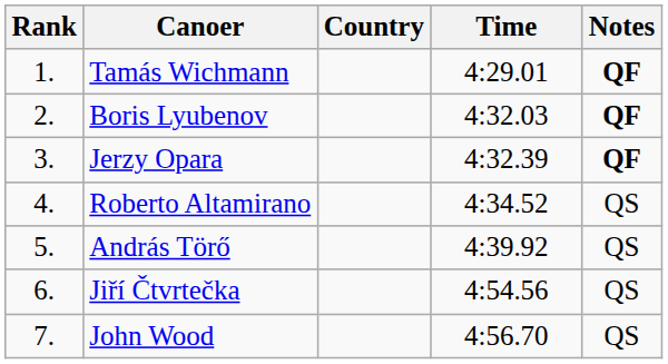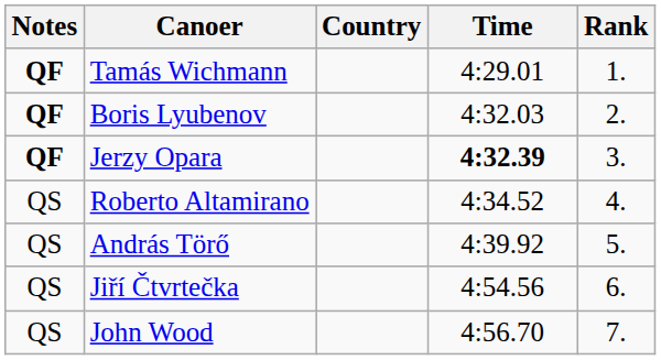 <table class="wikitable sortable" style="text-align:center">
 <tr>
-<th>Rank</th>
+<th>Notes</th>
 <th>Canoer</th>
 <th>Country</th>
 <th>Time</th>
-<th>Notes</th>
+<th>Rank</th>
 </tr>
 <tr>
-<td>1.</td>
+<td><strong>QF</strong></td>
 <td align=left athlete><a href='#'>Tamás Wichmann</a></td>
 <td align=left athlete></td>
 <td width=80>4:29.01</td>
-<td><strong>QF</strong></td>
+<td>1.</td>
 </tr>
 <tr>
-<td>2.</td>
+<td><strong>QF</strong></td>
 <td align=left athlete><a href='#'>Boris Lyubenov</a></td>
 <td align=left athlete></td>
 <td>4:32.03</td>
-<td><strong>QF</strong></td>
+<td>2.</td>
 </tr>
 <tr>
-<td>3.</td>
+<td><strong>QF</strong></td>
 <td align=left athlete><a href='#'>Jerzy Opara</a></td>
 <td align=left athlete></td>
-<td>4:32.39</td>
-<td><strong>QF</strong></td>
+<td><strong>4:32.39</strong></td>
+<td>3.</td>
 </tr>
 <tr>
-<td>4.</td>
+<td>QS</td>
 <td align=left athlete><a href='#'>Roberto Altamirano</a></td>
 <td align=left athlete></td>
 <td>4:34.52</td>
-<td>QS</td>
+<td>4.</td>
 </tr>
 <tr>
-<td>5.</td>
+<td>QS</td>
 <td align=left athlete><a href='#'>András Törő</a></td>
 <td align=left athlete></td>
 <td>4:39.92</td>
-<td>QS</td>
+<td>5.</td>
 </tr>
 <tr>
-<td>6.</td>
+<td>QS</td>
 <td align=left athlete><a href='#'>Jiří Čtvrtečka</a></td>
 <td align=left athlete></td>
 <td>4:54.56</td>
-<td>QS</td>
+<td>6.</td>
 </tr>
 <tr>
-<td>7.</td>
+<td>QS</td>
 <td align=left athlete><a href='#'>John Wood</a></td>
 <td align=left athlete></td>
 <td>4:56.70</td>
-<td>QS</td>
+<td>7.</td>
 </tr>
 </table>
